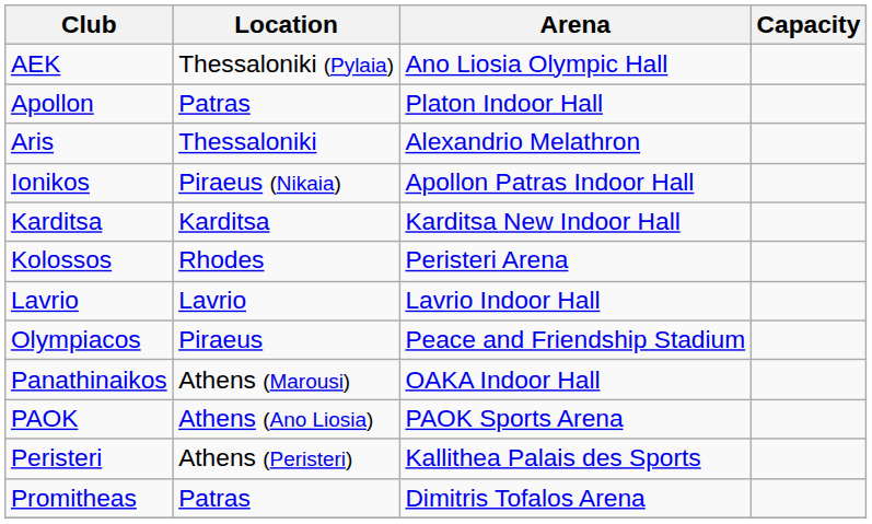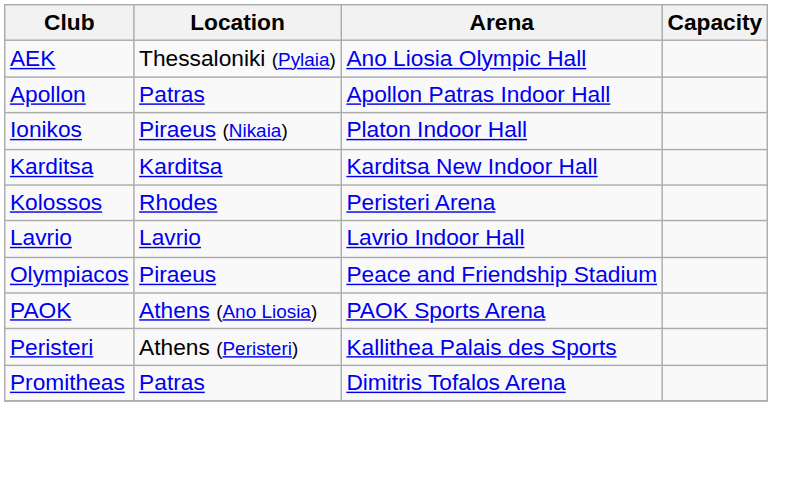 <table class="wikitable sortable">
 <tr>
 <th>Club</th>
 <th>Location</th>
 <th>Arena</th>
 <th>Capacity</th>
 </tr>
 <tr>
 <td><a href='#'>AEK</a></td>
 <td>Thessaloniki <small>(<a href='#'>Pylaia</a>)</small></td>
 <td><a href='#'>Ano Liosia Olympic Hall</a></td>
 <td align=center></td>
 </tr>
 <tr>
 <td><a href='#'>Apollon</a></td>
 <td><a href='#'>Patras</a></td>
-<td><a href='#'>Platon Indoor Hall</a></td>
-<td align=center></td>
-</tr>
-<tr>
-<td><a href='#'>Aris</a></td>
-<td><a href='#'>Thessaloniki</a></td>
-<td><a href='#'>Alexandrio Melathron</a></td>
+<td><a href='#'>Apollon Patras Indoor Hall</a></td>
 <td align=center></td>
 </tr>
 <tr>
 <td><a href='#'>Ionikos</a></td>
 <td><a href='#'>Piraeus</a> <small>(<a href='#'>Nikaia</a>)</small></td>
-<td><a href='#'>Apollon Patras Indoor Hall</a></td>
+<td><a href='#'>Platon Indoor Hall</a></td>
 <td></td>
 </tr>
 <tr>
 <td><a href='#'>Karditsa</a></td>
 <td><a href='#'>Karditsa</a></td>
 <td><a href='#'>Karditsa New Indoor Hall</a></td>
 <td align=center></td>
 </tr>
 <tr>
 <td><a href='#'>Kolossos</a></td>
 <td><a href='#'>Rhodes</a></td>
 <td><a href='#'>Peristeri Arena</a></td>
 <td align=center></td>
 </tr>
 <tr>
 <td><a href='#'>Lavrio</a></td>
 <td><a href='#'>Lavrio</a></td>
 <td><a href='#'>Lavrio Indoor Hall</a></td>
 <td align=center></td>
 </tr>
 <tr>
 <td><a href='#'>Olympiacos</a></td>
 <td><a href='#'>Piraeus</a></td>
 <td><a href='#'>Peace and Friendship Stadium</a></td>
 <td align=center></td>
 </tr>
 <tr>
-<td><a href='#'>Panathinaikos</a></td>
-<td>Athens <small>(<a href='#'>Marousi</a>)</small></td>
-<td><a href='#'>OAKA Indoor Hall</a></td>
-<td align=center></td>
-</tr>
-<tr>
 <td><a href='#'>PAOK</a></td>
 <td><a href='#'>Athens</a> <small>(<a href='#'>Ano Liosia</a>)</small></td>
 <td><a href='#'>PAOK Sports Arena</a></td>
 <td align=center></td>
 </tr>
 <tr>
 <td><a href='#'>Peristeri</a></td>
 <td>Athens <small>(<a href='#'>Peristeri</a>)</small></td>
 <td><a href='#'>Kallithea Palais des Sports</a></td>
 <td align=center></td>
 </tr>
 <tr>
 <td><a href='#'>Promitheas</a></td>
 <td><a href='#'>Patras</a></td>
 <td><a href='#'>Dimitris Tofalos Arena</a></td>
 <td align=center></td>
 </tr>
 <tr>
 </tr>
 </table>
